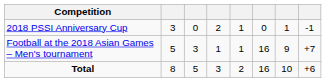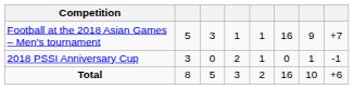 <table class="wikitable" style="text-align: center;">
 <tr>
 <th width=250>Competition</th>
 <th width=30></th>
 <th width=30></th>
 <th width=30></th>
 <th width=30></th>
 <th width=30></th>
 <th width=30></th>
 <th width=30></th>
 </tr>
 <tr>
+<td align=left><a href='#'>Football at the 2018 Asian Games – Men's tournament</a></td>
+<td>5</td>
+<td>3</td>
+<td>1</td>
+<td>1</td>
+<td>16</td>
+<td>9</td>
+<td>+7</td>
+</tr>
+<tr>
 <td align=left><a href='#'>2018 PSSI Anniversary Cup</a></td>
 <td>3</td>
 <td>0</td>
 <td>2</td>
 <td>1</td>
 <td>0</td>
 <td>1</td>
 <td>-1</td>
-</tr>
-<tr>
-<td align=left><a href='#'>Football at the 2018 Asian Games – Men's tournament</a></td>
-<td>5</td>
-<td>3</td>
-<td>1</td>
-<td>1</td>
-<td>16</td>
-<td>9</td>
-<td>+7</td>
 </tr>
 <tr>
 <td><strong>Total</strong></td>
 <td>8</td>
 <td>5</td>
 <td>3</td>
 <td>2</td>
 <td>16</td>
 <td>10</td>
 <td>+6</td>
 </tr>
 </table>
